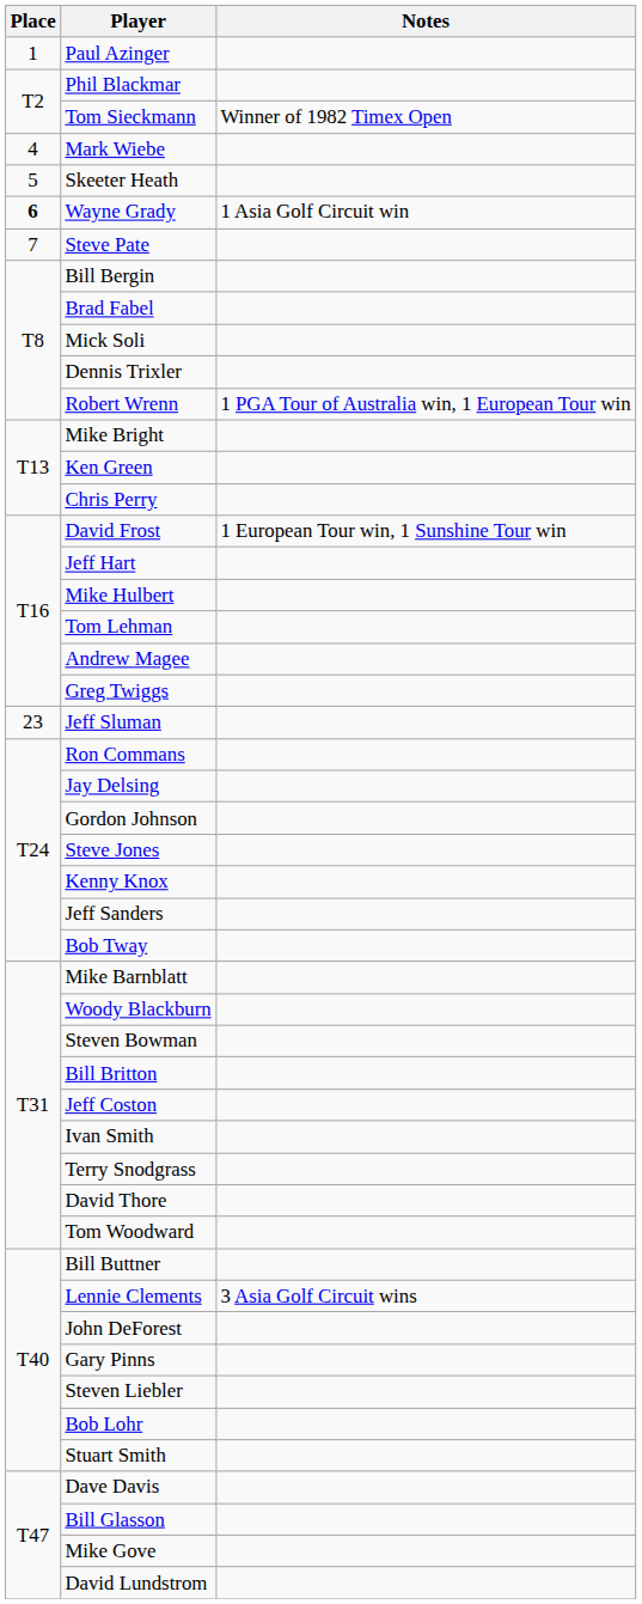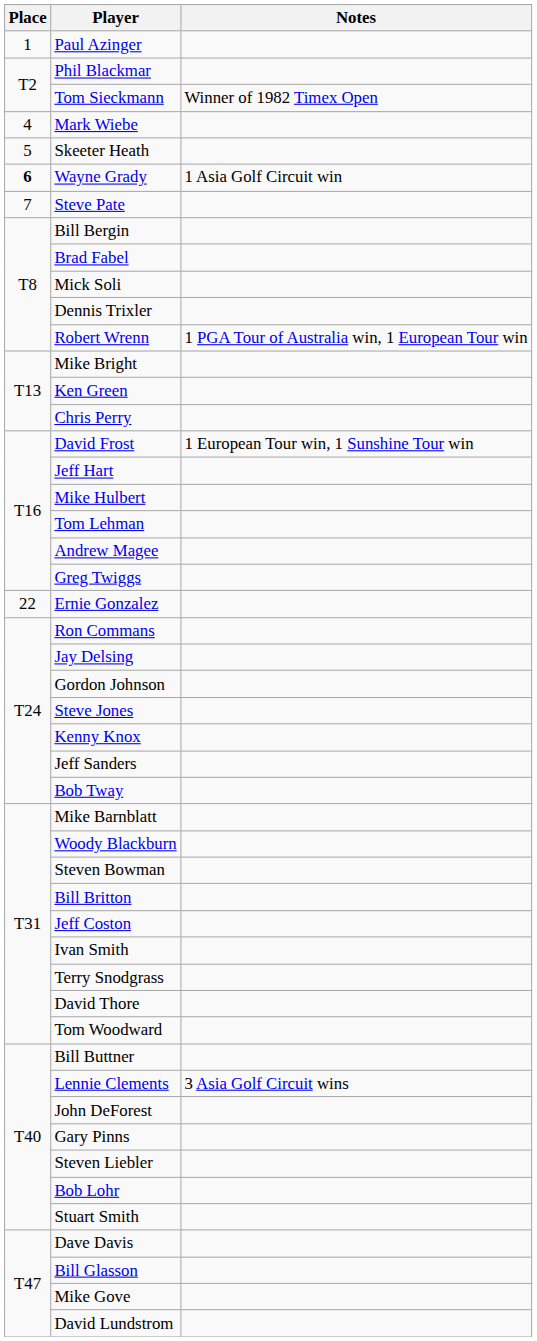 <table class="wikitable sortable">
 <tr>
 <th>Place</th>
 <th>Player</th>
 <th>Notes</th>
 </tr>
 <tr>
 <td align="center">1</td>
 <td> <a href='#'>Paul Azinger</a></td>
 <td></td>
 </tr>
 <tr>
 <td rowspan="2" align="center">T2</td>
 <td> <a href='#'>Phil Blackmar</a></td>
 <td></td>
 </tr>
 <tr>
 <td> <a href='#'>Tom Sieckmann</a></td>
 <td>Winner of 1982 <a href='#'>Timex Open</a></td>
 </tr>
 <tr>
 <td align="center">4</td>
 <td> <a href='#'>Mark Wiebe</a></td>
 <td></td>
 </tr>
 <tr>
 <td align="center">5</td>
 <td> Skeeter Heath</td>
 <td></td>
 </tr>
 <tr>
 <td align="center"><strong>6</strong></td>
 <td> <a href='#'>Wayne Grady</a></td>
 <td>1 Asia Golf Circuit win</td>
 </tr>
 <tr>
 <td align="center">7</td>
 <td> <a href='#'>Steve Pate</a></td>
 <td></td>
 </tr>
 <tr>
 <td rowspan="5" align="center">T8</td>
 <td> Bill Bergin</td>
 <td></td>
 </tr>
 <tr>
 <td> <a href='#'>Brad Fabel</a></td>
 <td></td>
 </tr>
 <tr>
 <td> Mick Soli</td>
 <td></td>
 </tr>
 <tr>
 <td> Dennis Trixler</td>
 <td></td>
 </tr>
 <tr>
 <td> <a href='#'>Robert Wrenn</a></td>
 <td>1 <a href='#'>PGA Tour of Australia</a> win, 1 <a href='#'>European Tour</a> win</td>
 </tr>
 <tr>
 <td rowspan="3" align="center">T13</td>
 <td> Mike Bright</td>
 <td></td>
 </tr>
 <tr>
 <td> <a href='#'>Ken Green</a></td>
 <td></td>
 </tr>
 <tr>
 <td> <a href='#'>Chris Perry</a></td>
 <td></td>
 </tr>
 <tr>
 <td rowspan="6" align="center">T16</td>
 <td> <a href='#'>David Frost</a></td>
 <td>1 European Tour win, 1 <a href='#'>Sunshine Tour</a> win</td>
 </tr>
 <tr>
 <td> <a href='#'>Jeff Hart</a></td>
 <td></td>
 </tr>
 <tr>
 <td> <a href='#'>Mike Hulbert</a></td>
 <td></td>
 </tr>
 <tr>
 <td> <a href='#'>Tom Lehman</a></td>
 <td></td>
 </tr>
 <tr>
 <td> <a href='#'>Andrew Magee</a></td>
 <td></td>
 </tr>
 <tr>
 <td> <a href='#'>Greg Twiggs</a></td>
 <td></td>
 </tr>
 <tr>
-<td align="center">23</td>
-<td> <a href='#'>Jeff Sluman</a></td>
+<td align="center">22</td>
+<td> <a href='#'>Ernie Gonzalez</a></td>
 <td></td>
 </tr>
 <tr>
 <td rowspan="7" align="center">T24</td>
 <td> <a href='#'>Ron Commans</a></td>
 <td></td>
 </tr>
 <tr>
 <td> <a href='#'>Jay Delsing</a></td>
 <td></td>
 </tr>
 <tr>
 <td> Gordon Johnson</td>
 <td></td>
 </tr>
 <tr>
 <td> <a href='#'>Steve Jones</a></td>
 <td></td>
 </tr>
 <tr>
 <td> <a href='#'>Kenny Knox</a></td>
 <td></td>
 </tr>
 <tr>
 <td> Jeff Sanders</td>
 <td></td>
 </tr>
 <tr>
 <td> <a href='#'>Bob Tway</a></td>
 <td></td>
 </tr>
 <tr>
 <td rowspan="9" align="center">T31</td>
 <td> Mike Barnblatt</td>
 <td></td>
 </tr>
 <tr>
 <td> <a href='#'>Woody Blackburn</a></td>
 <td></td>
 </tr>
 <tr>
 <td> Steven Bowman</td>
 <td></td>
 </tr>
 <tr>
 <td> <a href='#'>Bill Britton</a></td>
 <td></td>
 </tr>
 <tr>
 <td> <a href='#'>Jeff Coston</a></td>
 <td></td>
 </tr>
 <tr>
 <td> Ivan Smith</td>
 <td></td>
 </tr>
 <tr>
 <td> Terry Snodgrass</td>
 <td></td>
 </tr>
 <tr>
 <td> David Thore</td>
 <td></td>
 </tr>
 <tr>
 <td> Tom Woodward</td>
 <td></td>
 </tr>
 <tr>
 <td rowspan="7" align="center">T40</td>
 <td> Bill Buttner</td>
 <td></td>
 </tr>
 <tr>
 <td> <a href='#'>Lennie Clements</a></td>
 <td>3 <a href='#'>Asia Golf Circuit</a> wins</td>
 </tr>
 <tr>
 <td> John DeForest</td>
 <td></td>
 </tr>
 <tr>
 <td> Gary Pinns</td>
 <td></td>
 </tr>
 <tr>
 <td> Steven Liebler</td>
 <td></td>
 </tr>
 <tr>
 <td> <a href='#'>Bob Lohr</a></td>
 <td></td>
 </tr>
 <tr>
 <td> Stuart Smith</td>
 <td></td>
 </tr>
 <tr>
 <td rowspan="4" align="center">T47</td>
 <td> Dave Davis</td>
 <td></td>
 </tr>
 <tr>
 <td> <a href='#'>Bill Glasson</a></td>
 <td></td>
 </tr>
 <tr>
 <td> Mike Gove</td>
 <td></td>
 </tr>
 <tr>
 <td> David Lundstrom</td>
 <td></td>
 </tr>
 </table>
